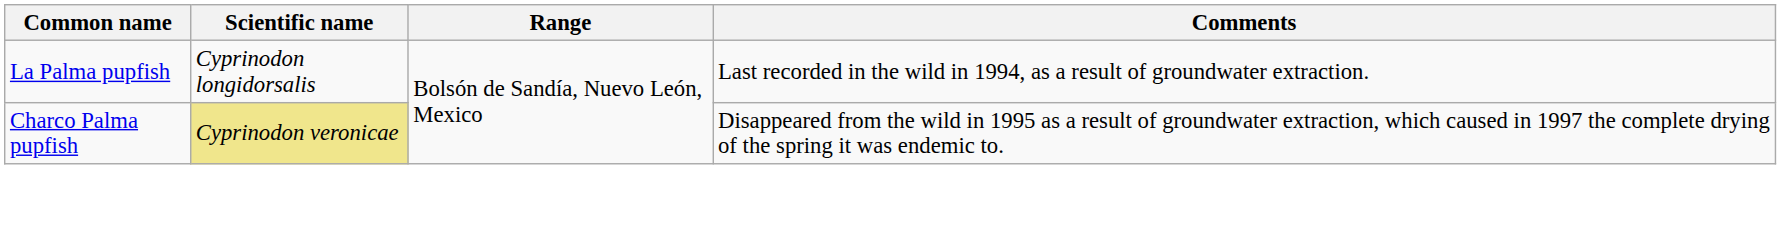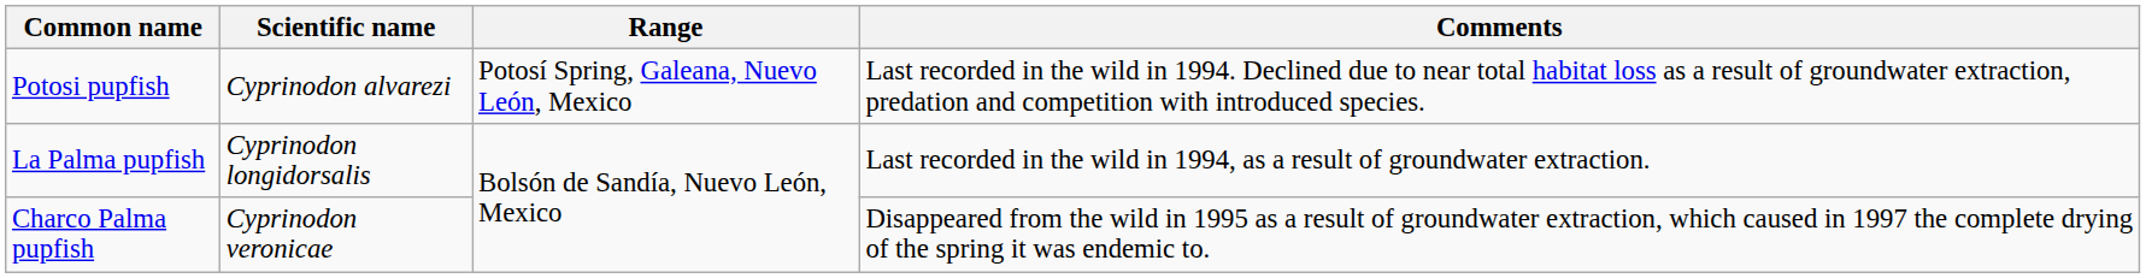 <table class="wikitable">
 <tr>
 <th>Common name</th>
 <th>Scientific name</th>
 <th>Range</th>
 <th class="unsortable">Comments</th>
+</tr>
+<tr>
+<td><a href='#'>Potosi pupfish</a></td>
+<td><em>Cyprinodon alvarezi</em></td>
+<td>Potosí Spring, <a href='#'>Galeana, Nuevo León</a>, Mexico</td>
+<td>Last recorded in the wild in 1994. Declined due to near total <a href='#'>habitat loss</a> as a result of groundwater extraction, predation and competition with introduced species.</td>
 </tr>
 <tr>
 <td><a href='#'>La Palma pupfish</a></td>
 <td><em>Cyprinodon longidorsalis</em></td>
 <td rowspan="2">Bolsón de Sandía, Nuevo León, Mexico</td>
 <td>Last recorded in the wild in 1994, as a result of groundwater extraction.</td>
 </tr>
 <tr>
 <td><a href='#'>Charco Palma pupfish</a></td>
-<td style="background: khaki;"><em>Cyprinodon veronicae</em></td>
+<td><em>Cyprinodon veronicae</em></td>
 <td>Disappeared from the wild in 1995 as a result of groundwater extraction, which caused in 1997 the complete drying of the spring it was endemic to.</td>
 </tr>
 </table>
